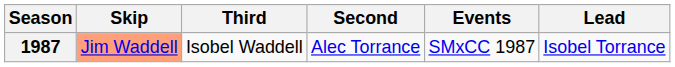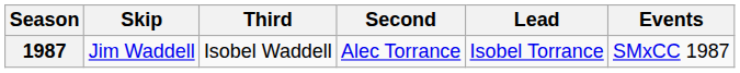 <table class="wikitable">
 <tr>
 <th scope="col">Season</th>
 <th scope="col">Skip</th>
 <th scope="col">Third</th>
 <th scope="col">Second</th>
+<th scope="col">Lead</th>
 <th scope="col">Events</th>
-<th scope="col">Lead</th>
 </tr>
 <tr>
 <th scope="row">1987</th>
-<td style="background: lightsalmon;"><a href='#'>Jim Waddell</a></td>
+<td><a href='#'>Jim Waddell</a></td>
 <td>Isobel Waddell</td>
 <td><a href='#'>Alec Torrance</a></td>
+<td><a href='#'>Isobel Torrance</a></td>
 <td><a href='#'>SMxCC</a> 1987 </td>
-<td><a href='#'>Isobel Torrance</a></td>
 </tr>
 </table>
